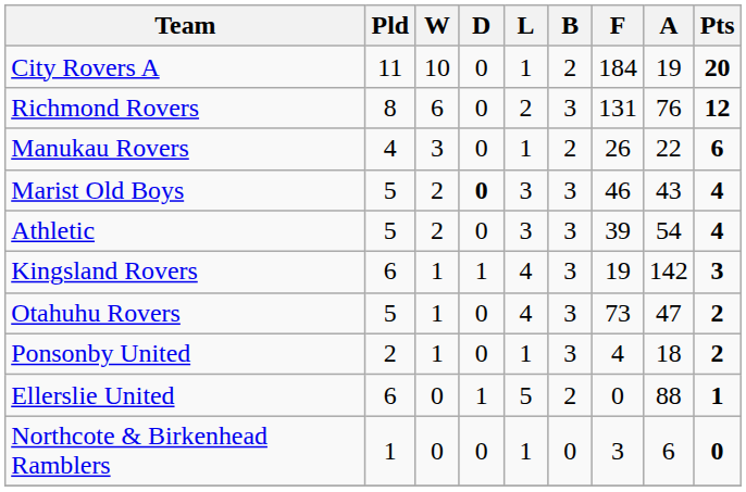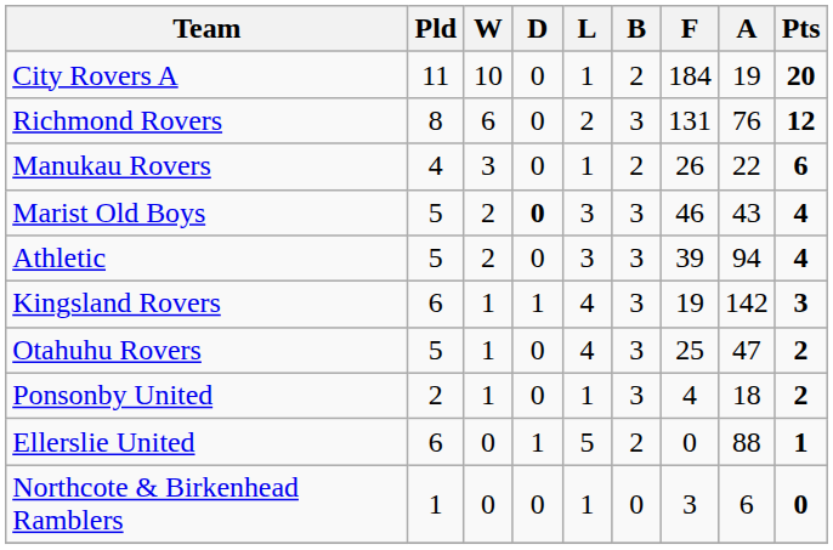 <table class="wikitable" style="text-align:center;">
 <tr>
 <th width=215>Team</th>
 <th width=20 abbr="Played">Pld</th>
 <th width=20 abbr="Won">W</th>
 <th width=20 abbr="Drawn">D</th>
 <th width=20 abbr="Lost">L</th>
 <th width=20 abbr="Bye">B</th>
 <th width=20 abbr="For">F</th>
 <th width=20 abbr="Against">A</th>
 <th width=20 abbr="Points">Pts</th>
 </tr>
 <tr>
 <td style="text-align:left;"><a href='#'>City Rovers A</a></td>
 <td>11</td>
 <td>10</td>
 <td>0</td>
 <td>1</td>
 <td>2</td>
 <td>184</td>
 <td>19</td>
 <td><strong>20</strong></td>
 </tr>
 <tr>
 <td style="text-align:left;"><a href='#'>Richmond Rovers</a></td>
 <td>8</td>
 <td>6</td>
 <td>0</td>
 <td>2</td>
 <td>3</td>
 <td>131</td>
 <td>76</td>
 <td><strong>12</strong></td>
 </tr>
 <tr>
 <td style="text-align:left;"><a href='#'>Manukau Rovers</a></td>
 <td>4</td>
 <td>3</td>
 <td>0</td>
 <td>1</td>
 <td>2</td>
 <td>26</td>
 <td>22</td>
 <td><strong>6</strong></td>
 </tr>
 <tr>
 <td style="text-align:left;"><a href='#'>Marist Old Boys</a></td>
 <td>5</td>
 <td>2</td>
 <td><strong>0</strong></td>
 <td>3</td>
 <td>3</td>
 <td>46</td>
 <td>43</td>
 <td><strong>4</strong></td>
 </tr>
 <tr>
 <td style="text-align:left;"><a href='#'>Athletic</a></td>
 <td>5</td>
 <td>2</td>
 <td>0</td>
 <td>3</td>
 <td>3</td>
 <td>39</td>
-<td>54</td>
+<td>94</td>
 <td><strong>4</strong></td>
 </tr>
 <tr>
 <td style="text-align:left;"><a href='#'>Kingsland Rovers</a></td>
 <td>6</td>
 <td>1</td>
 <td>1</td>
 <td>4</td>
 <td>3</td>
 <td>19</td>
 <td>142</td>
 <td><strong>3</strong></td>
 </tr>
 <tr>
 <td style="text-align:left;"><a href='#'>Otahuhu Rovers</a></td>
 <td>5</td>
 <td>1</td>
 <td>0</td>
 <td>4</td>
 <td>3</td>
-<td>73</td>
+<td>25</td>
 <td>47</td>
 <td><strong>2</strong></td>
 </tr>
 <tr>
 <td style="text-align:left;"><a href='#'>Ponsonby United</a></td>
 <td>2</td>
 <td>1</td>
 <td>0</td>
 <td>1</td>
 <td>3</td>
 <td>4</td>
 <td>18</td>
 <td><strong>2</strong></td>
 </tr>
 <tr>
 <td style="text-align:left;"><a href='#'>Ellerslie United</a></td>
 <td>6</td>
 <td>0</td>
 <td>1</td>
 <td>5</td>
 <td>2</td>
 <td>0</td>
 <td>88</td>
 <td><strong>1</strong></td>
 </tr>
 <tr>
 <td style="text-align:left;"><a href='#'>Northcote & Birkenhead Ramblers</a></td>
 <td>1</td>
 <td>0</td>
 <td>0</td>
 <td>1</td>
 <td>0</td>
 <td>3</td>
 <td>6</td>
 <td><strong>0</strong></td>
 </tr>
 <tr>
 </tr>
 </table>
